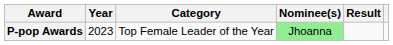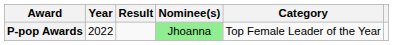 <table class="wikitable sortable plainrowheaders" style="text-align:center;">
 <tr>
 <th scope="col">Award</th>
 <th scope="col">Year</th>
+<th scope="col">Result</th>
+<th scope="col">Nominee(s)</th>
 <th scope="col">Category</th>
-<th scope="col">Nominee(s)</th>
-<th scope="col">Result</th>
 <th scope="col"></th>
 </tr>
 <tr>
 <th scope="row">P-pop Awards</th>
-<td>2023</td>
+<td>2022</td>
+<td></td>
+<td style="background: lightgreen;">Jhoanna</td>
 <td>Top Female Leader of the Year</td>
-<td style="background: lightgreen;">Jhoanna</td>
-<td></td>
 <td></td>
 </tr>
 </table>
